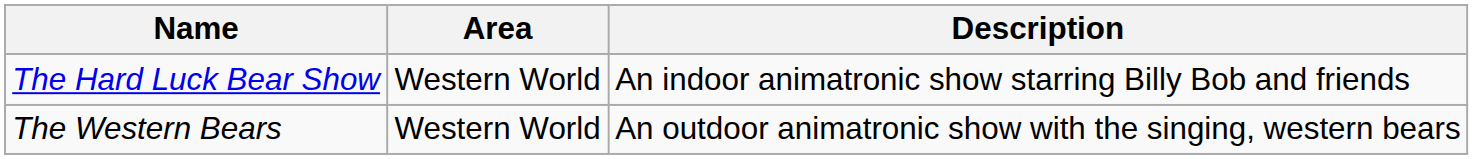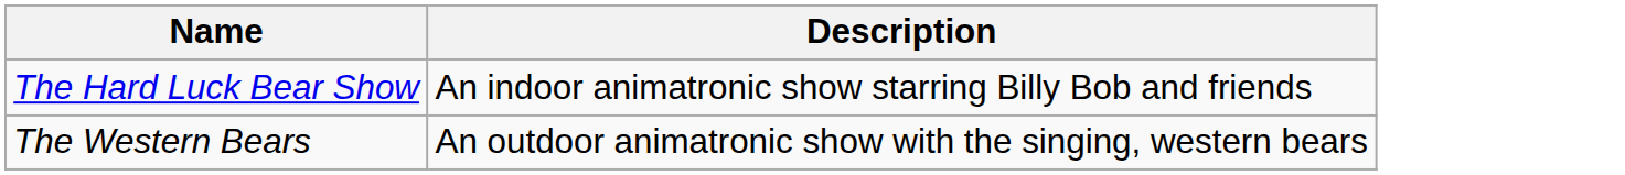 <table class="wikitable">
 <tr>
 <th>Name</th>
-<th>Area</th>
 <th>Description</th>
 </tr>
 <tr>
 <td><em><a href='#'>The Hard Luck Bear Show</a></em></td>
-<td>Western World</td>
 <td>An indoor animatronic show starring Billy Bob and friends</td>
 </tr>
 <tr>
 <td><em>The Western Bears</em></td>
-<td>Western World</td>
 <td>An outdoor animatronic show with the singing, western bears</td>
 </tr>
 </table>
